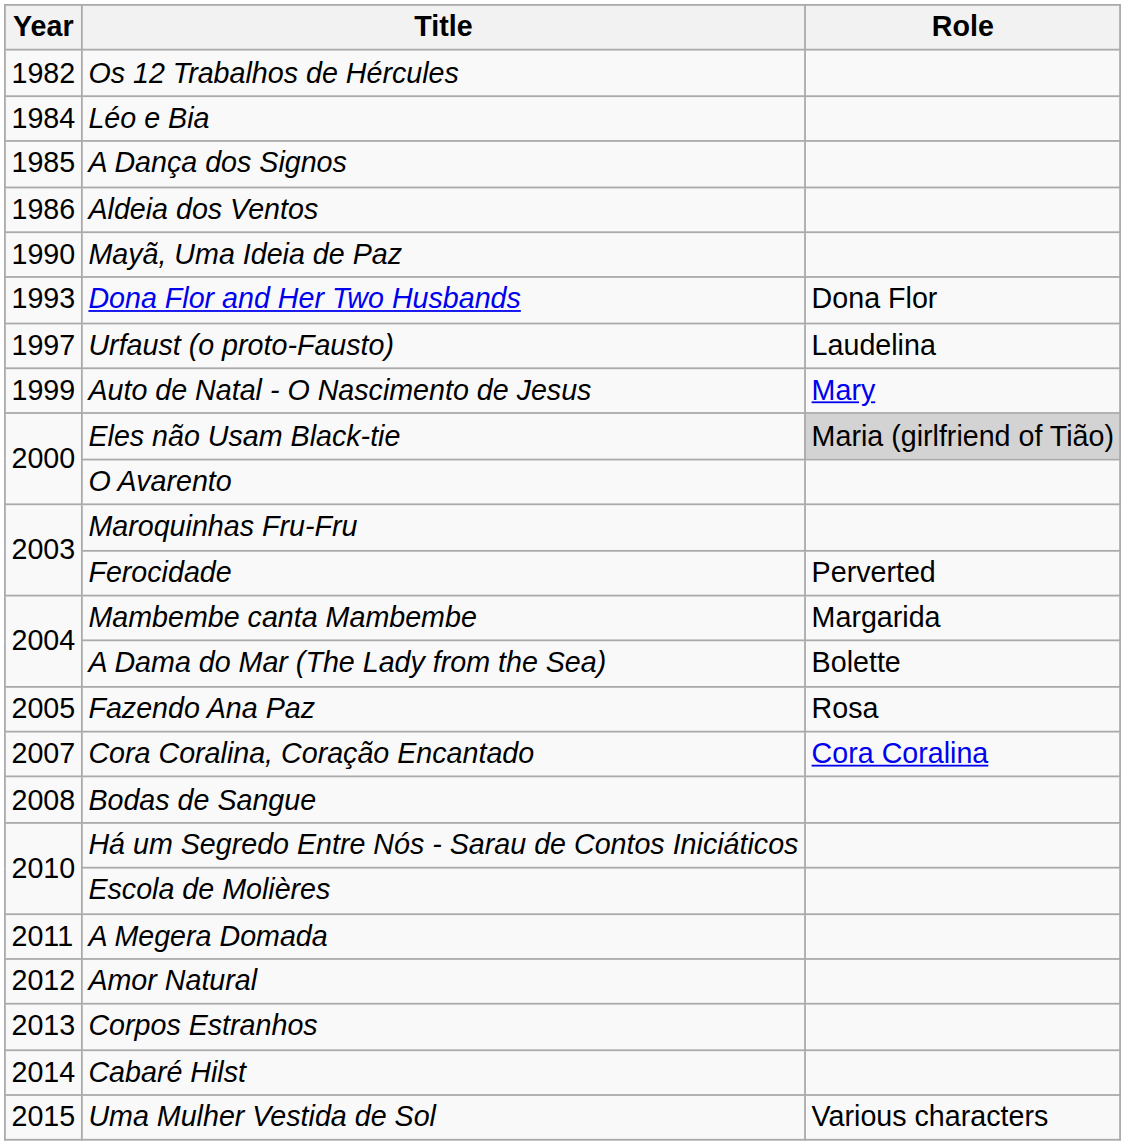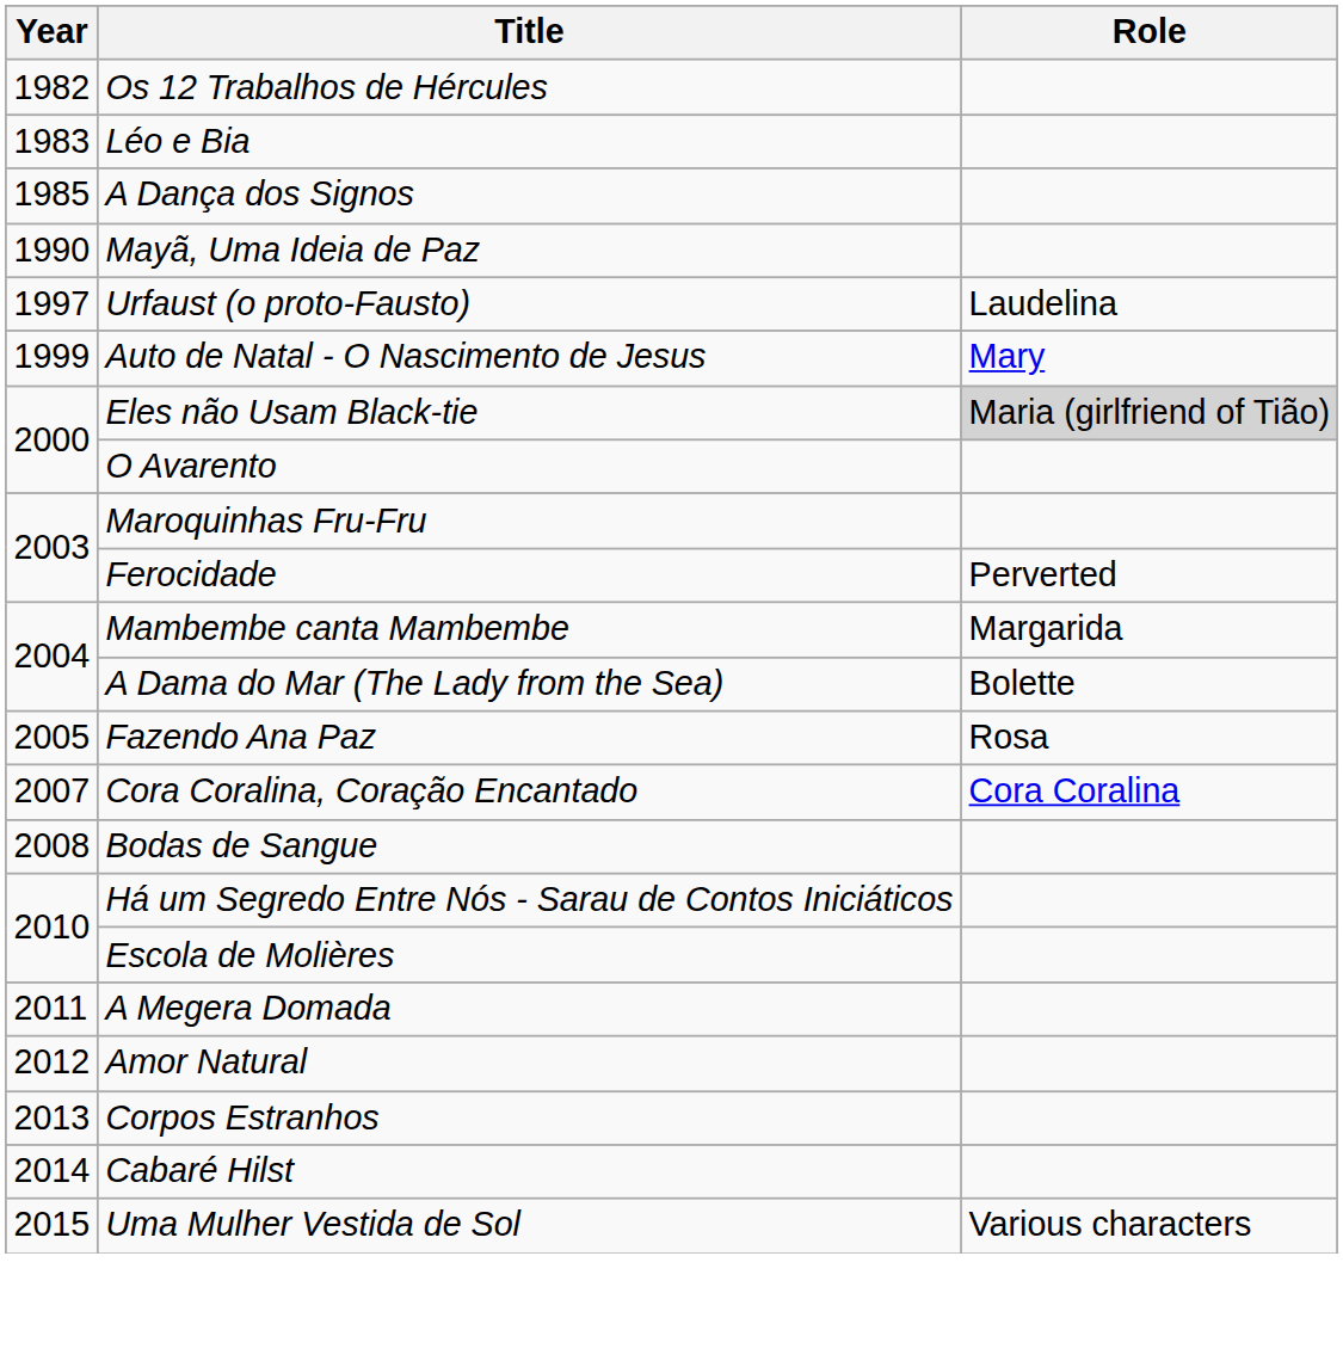 <table class="wikitable">
 <tr>
 <th>Year</th>
 <th>Title</th>
 <th>Role</th>
 </tr>
 <tr>
 <td>1982</td>
 <td><em>Os 12 Trabalhos de Hércules</em></td>
 <td></td>
 </tr>
 <tr>
-<td>1984</td>
+<td>1983</td>
 <td><em>Léo e Bia</em></td>
 <td></td>
 </tr>
 <tr>
 <td>1985</td>
 <td><em>A Dança dos Signos</em></td>
 <td></td>
 </tr>
 <tr>
-<td>1986</td>
-<td><em>Aldeia dos Ventos</em></td>
-<td></td>
-</tr>
-<tr>
 <td>1990</td>
 <td><em>Mayã, Uma Ideia de Paz</em></td>
 <td></td>
-</tr>
-<tr>
-<td>1993</td>
-<td><em><a href='#'>Dona Flor and Her Two Husbands</a></em></td>
-<td>Dona Flor</td>
 </tr>
 <tr>
 <td>1997</td>
 <td><em>Urfaust (o proto-Fausto)</em></td>
 <td>Laudelina</td>
 </tr>
 <tr>
 <td>1999</td>
 <td><em>Auto de Natal - O Nascimento de Jesus</em></td>
 <td><a href='#'>Mary</a></td>
 </tr>
 <tr>
 <td rowspan="2">2000</td>
 <td><em>Eles não Usam Black-tie</em></td>
 <td style="background: lightgrey;">Maria (girlfriend of Tião)</td>
 </tr>
 <tr>
 <td><em>O Avarento</em></td>
 <td></td>
 </tr>
 <tr>
 <td rowspan="2">2003</td>
 <td><em>Maroquinhas Fru-Fru</em></td>
 <td></td>
 </tr>
 <tr>
 <td><em>Ferocidade</em></td>
 <td>Perverted</td>
 </tr>
 <tr>
 <td rowspan="2">2004</td>
 <td><em>Mambembe canta Mambembe</em></td>
 <td>Margarida</td>
 </tr>
 <tr>
 <td><em>A Dama do Mar (The Lady from the Sea)</em></td>
 <td>Bolette</td>
 </tr>
 <tr>
 <td>2005</td>
 <td><em>Fazendo Ana Paz</em></td>
 <td>Rosa</td>
 </tr>
 <tr>
 <td>2007</td>
 <td><em>Cora Coralina, Coração Encantado</em></td>
 <td><a href='#'>Cora Coralina</a></td>
 </tr>
 <tr>
 <td>2008</td>
 <td><em>Bodas de Sangue</em></td>
 <td></td>
 </tr>
 <tr>
 <td rowspan="2">2010</td>
 <td><em>Há um Segredo Entre Nós - Sarau de Contos Iniciáticos</em></td>
 <td></td>
 </tr>
 <tr>
 <td><em>Escola de Molières</em></td>
 <td></td>
 </tr>
 <tr>
 <td>2011</td>
 <td><em>A Megera Domada</em></td>
 <td></td>
 </tr>
 <tr>
 <td>2012</td>
 <td><em>Amor Natural</em></td>
 <td></td>
 </tr>
 <tr>
 <td>2013</td>
 <td><em>Corpos Estranhos</em></td>
 <td></td>
 </tr>
 <tr>
 <td>2014</td>
 <td><em>Cabaré Hilst</em></td>
 <td></td>
 </tr>
 <tr>
 <td>2015</td>
 <td><em>Uma Mulher Vestida de Sol</em></td>
 <td>Various characters</td>
 </tr>
 </table>
